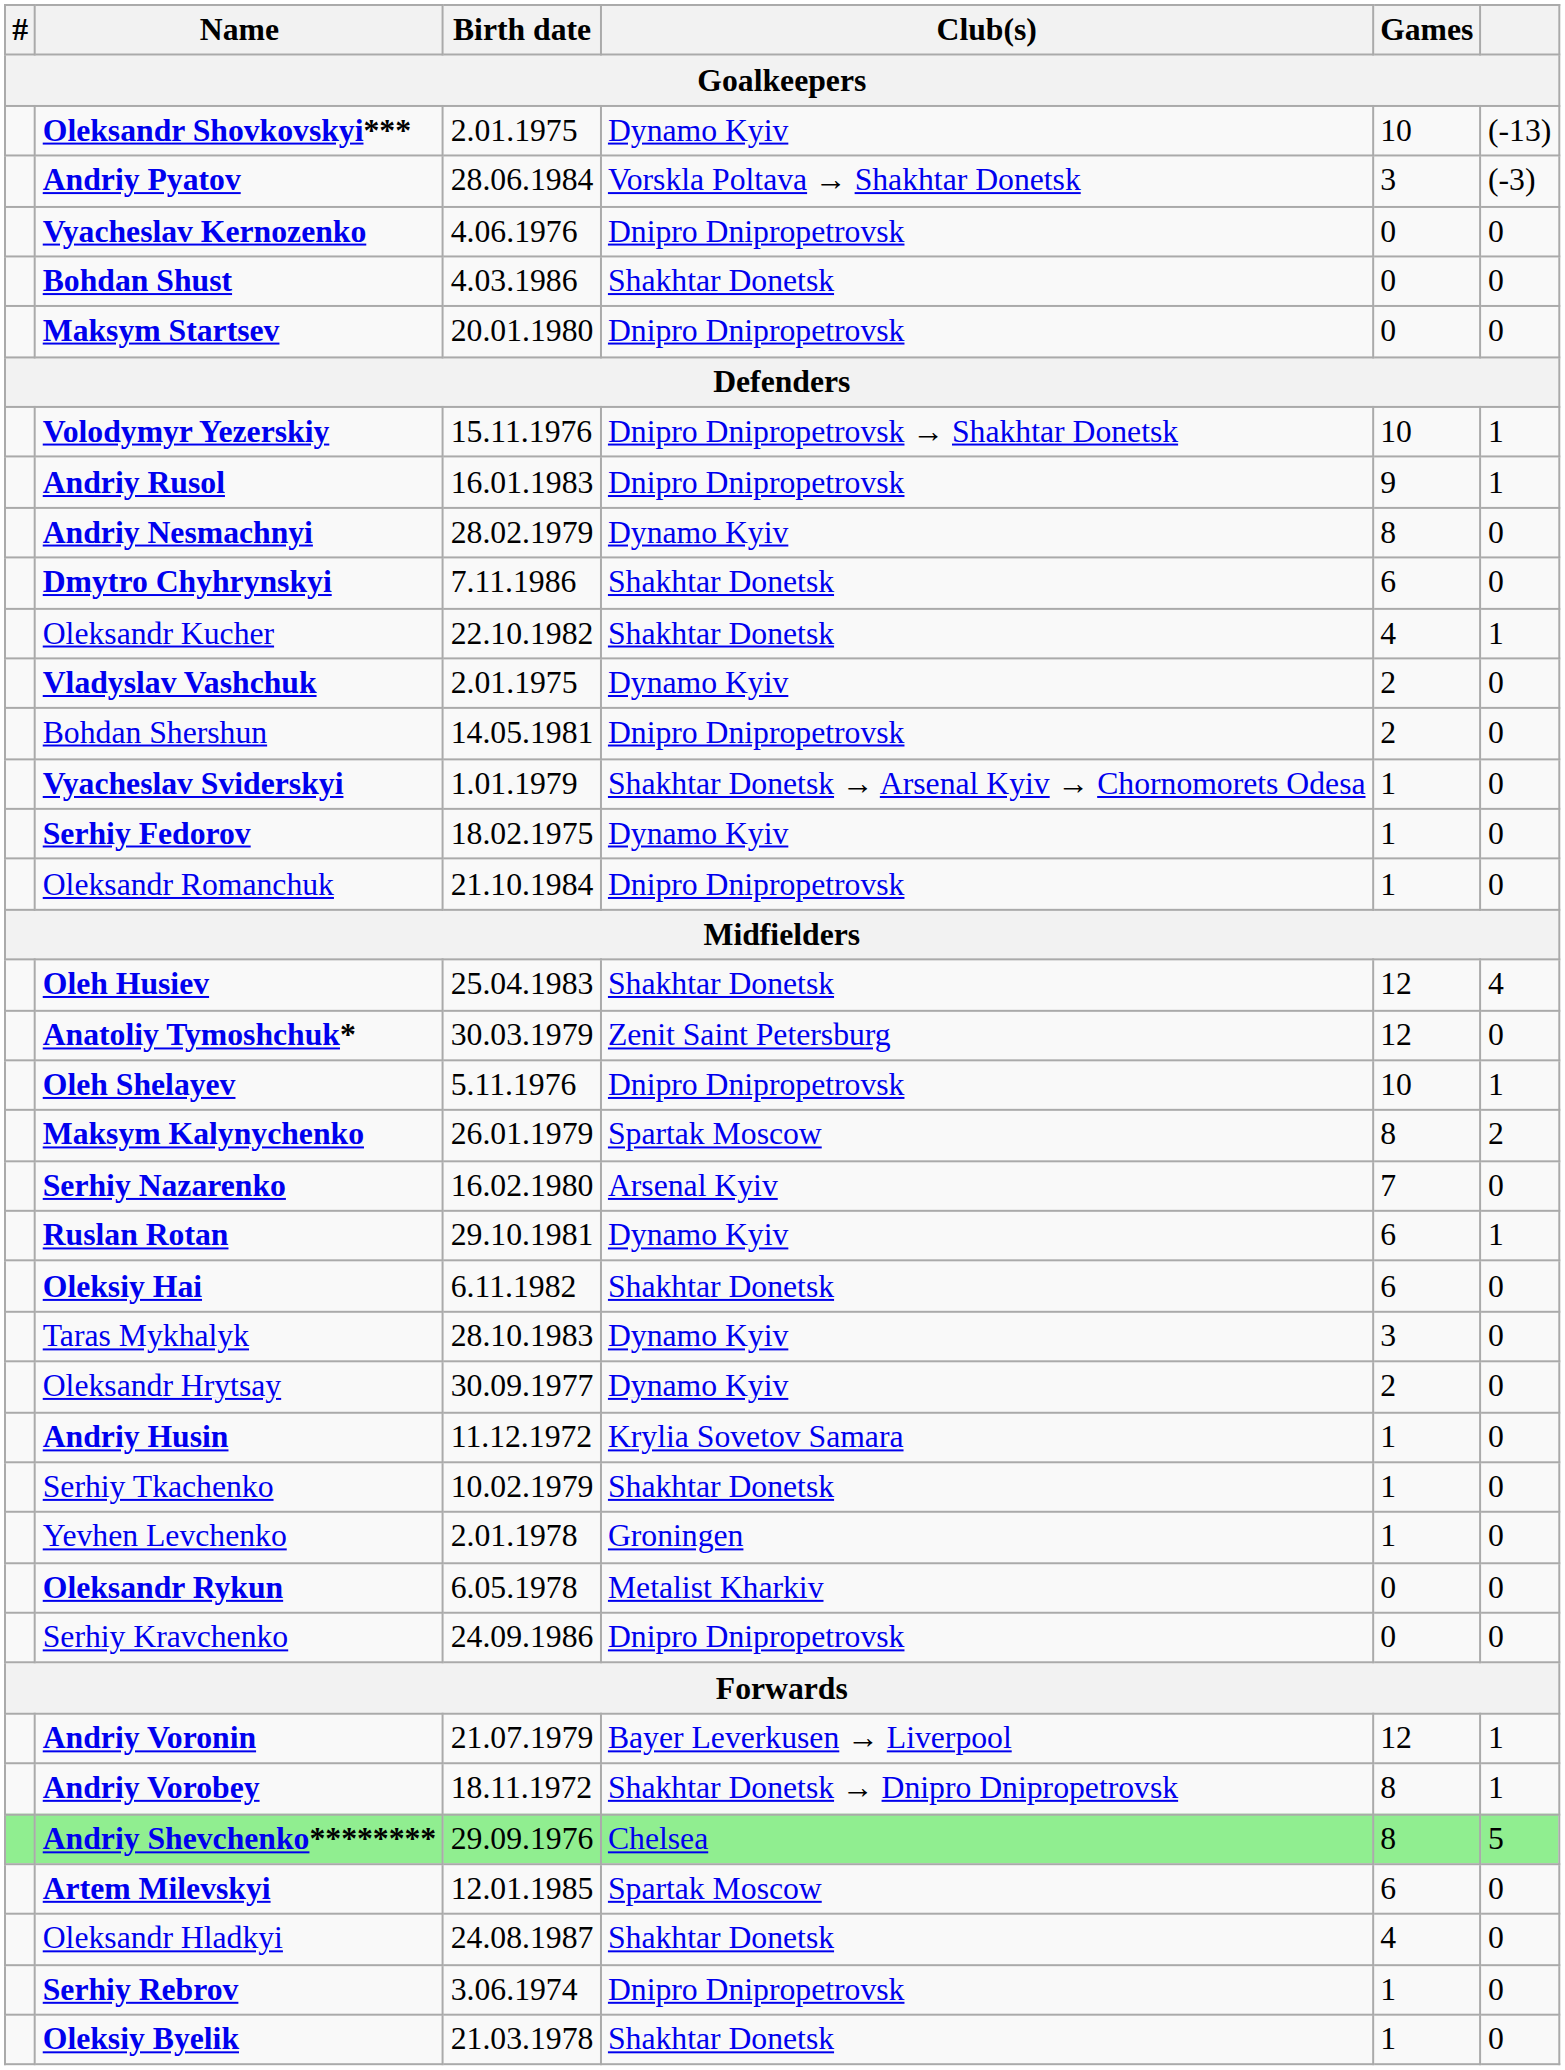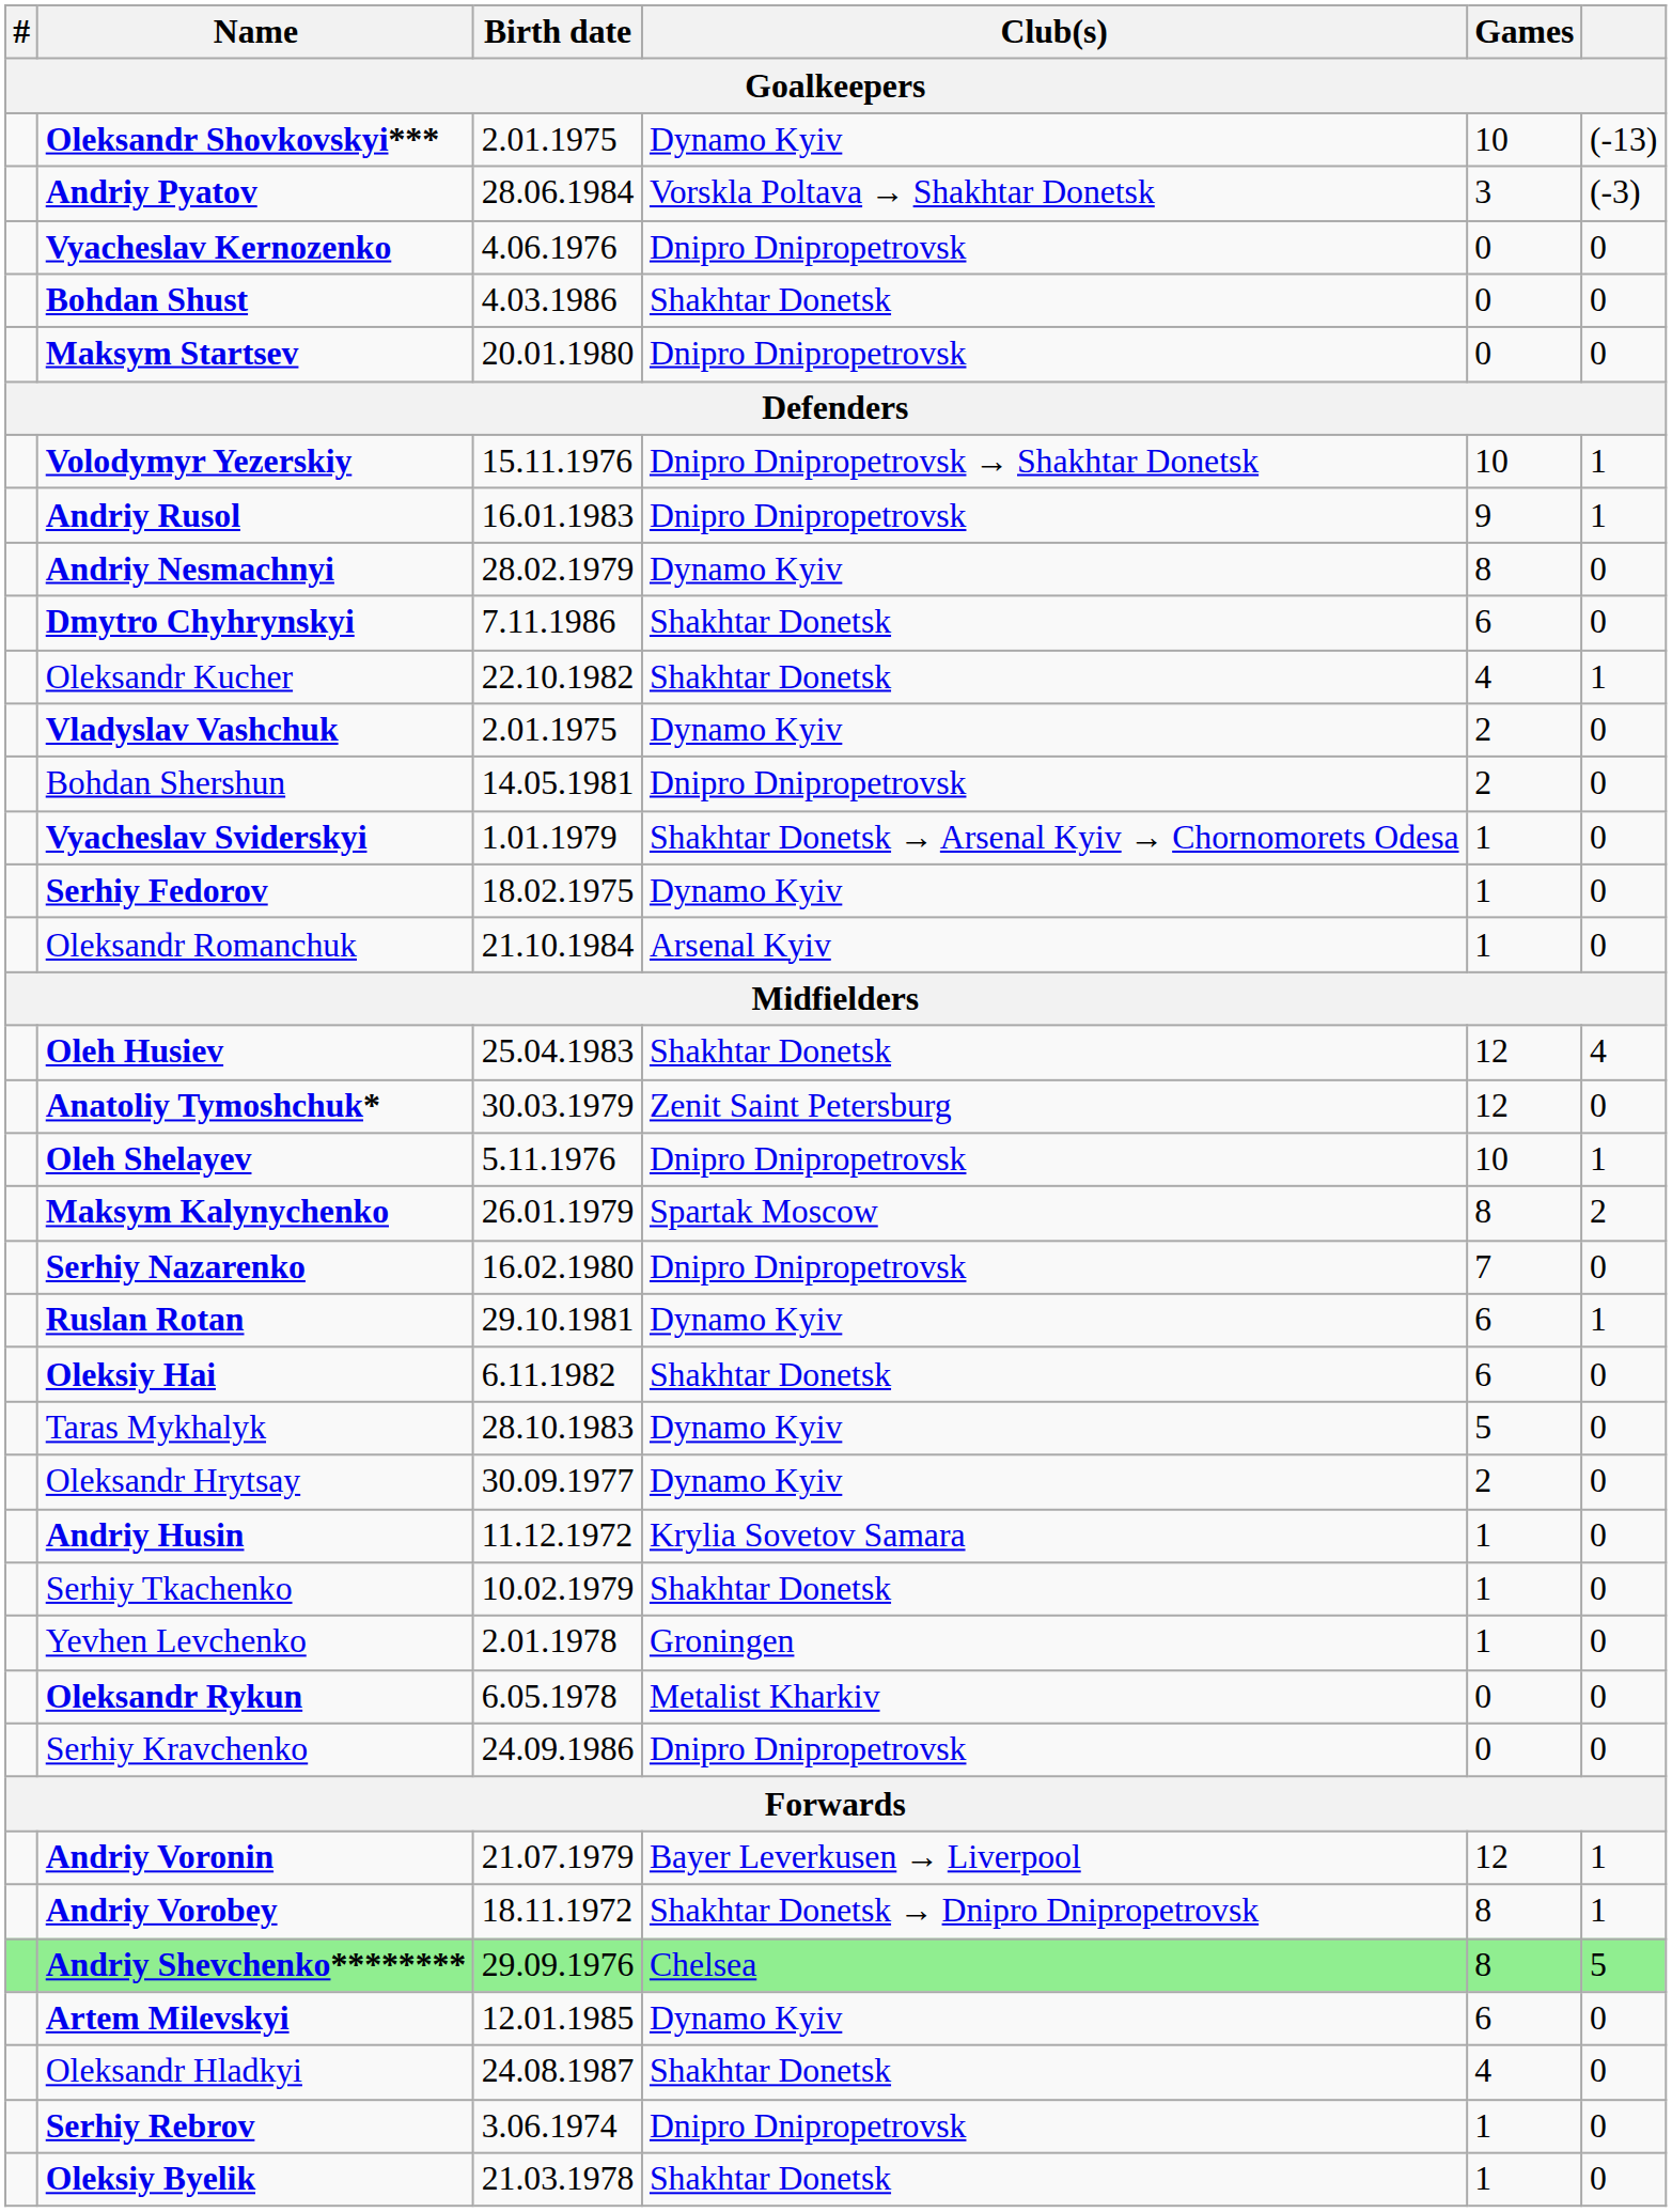 <table class="wikitable">
 <tr>
 <th>#</th>
 <th>Name</th>
 <th>Birth date</th>
 <th>Club(s)</th>
 <th>Games</th>
 <th></th>
 </tr>
 <tr>
 <th colspan=6>Goalkeepers</th>
 </tr>
 <tr>
 <td></td>
 <td><strong><a href='#'>Oleksandr Shovkovskyi</a>***</strong></td>
 <td>2.01.1975</td>
 <td><a href='#'>Dynamo Kyiv</a></td>
 <td>10</td>
 <td>(-13)</td>
 </tr>
 <tr>
 <td></td>
 <td><strong><a href='#'>Andriy Pyatov</a></strong></td>
 <td>28.06.1984</td>
 <td><a href='#'>Vorskla Poltava</a> → <a href='#'>Shakhtar Donetsk</a></td>
 <td>3</td>
 <td>(-3)</td>
 </tr>
 <tr>
 <td></td>
 <td><strong><a href='#'>Vyacheslav Kernozenko</a></strong></td>
 <td>4.06.1976</td>
 <td><a href='#'>Dnipro Dnipropetrovsk</a></td>
 <td>0</td>
 <td>0</td>
 </tr>
 <tr>
 <td></td>
 <td><strong><a href='#'>Bohdan Shust</a></strong></td>
 <td>4.03.1986</td>
 <td><a href='#'>Shakhtar Donetsk</a></td>
 <td>0</td>
 <td>0</td>
 </tr>
 <tr>
 <td></td>
 <td><strong><a href='#'>Maksym Startsev</a></strong></td>
 <td>20.01.1980</td>
 <td><a href='#'>Dnipro Dnipropetrovsk</a></td>
 <td>0</td>
 <td>0</td>
 </tr>
 <tr>
 <th colspan=6>Defenders</th>
 </tr>
 <tr>
 <td></td>
 <td><strong><a href='#'>Volodymyr Yezerskiy</a></strong></td>
 <td>15.11.1976</td>
 <td><a href='#'>Dnipro Dnipropetrovsk</a> → <a href='#'>Shakhtar Donetsk</a></td>
 <td>10</td>
 <td>1</td>
 </tr>
 <tr>
 <td></td>
 <td><strong><a href='#'>Andriy Rusol</a></strong></td>
 <td>16.01.1983</td>
 <td><a href='#'>Dnipro Dnipropetrovsk</a></td>
 <td>9</td>
 <td>1</td>
 </tr>
 <tr>
 <td></td>
 <td><strong><a href='#'>Andriy Nesmachnyi</a></strong></td>
 <td>28.02.1979</td>
 <td><a href='#'>Dynamo Kyiv</a></td>
 <td>8</td>
 <td>0</td>
 </tr>
 <tr>
 <td></td>
 <td><strong><a href='#'>Dmytro Chyhrynskyi</a></strong></td>
 <td>7.11.1986</td>
 <td><a href='#'>Shakhtar Donetsk</a></td>
 <td>6</td>
 <td>0</td>
 </tr>
 <tr>
 <td></td>
 <td><a href='#'>Oleksandr Kucher</a></td>
 <td>22.10.1982</td>
 <td><a href='#'>Shakhtar Donetsk</a></td>
 <td>4</td>
 <td>1</td>
 </tr>
 <tr>
 <td></td>
 <td><strong><a href='#'>Vladyslav Vashchuk</a></strong></td>
 <td>2.01.1975</td>
 <td><a href='#'>Dynamo Kyiv</a></td>
 <td>2</td>
 <td>0</td>
 </tr>
 <tr>
 <td></td>
 <td><a href='#'>Bohdan Shershun</a></td>
 <td>14.05.1981</td>
 <td><a href='#'>Dnipro Dnipropetrovsk</a></td>
 <td>2</td>
 <td>0</td>
 </tr>
 <tr>
 <td></td>
 <td><strong><a href='#'>Vyacheslav Sviderskyi</a></strong></td>
 <td>1.01.1979</td>
 <td><a href='#'>Shakhtar Donetsk</a> → <a href='#'>Arsenal Kyiv</a> → <a href='#'>Chornomorets Odesa</a></td>
 <td>1</td>
 <td>0</td>
 </tr>
 <tr>
 <td></td>
 <td><strong><a href='#'>Serhiy Fedorov</a></strong></td>
 <td>18.02.1975</td>
 <td><a href='#'>Dynamo Kyiv</a></td>
 <td>1</td>
 <td>0</td>
 </tr>
 <tr>
 <td></td>
 <td><a href='#'>Oleksandr Romanchuk</a></td>
 <td>21.10.1984</td>
-<td><a href='#'>Dnipro Dnipropetrovsk</a></td>
+<td><a href='#'>Arsenal Kyiv</a></td>
 <td>1</td>
 <td>0</td>
 </tr>
 <tr>
 <th colspan=6>Midfielders</th>
 </tr>
 <tr>
 <td></td>
 <td><strong><a href='#'>Oleh Husiev</a></strong></td>
 <td>25.04.1983</td>
 <td><a href='#'>Shakhtar Donetsk</a></td>
 <td>12</td>
 <td>4</td>
 </tr>
 <tr>
 <td></td>
 <td><strong><a href='#'>Anatoliy Tymoshchuk</a>*</strong></td>
 <td>30.03.1979</td>
 <td> <a href='#'>Zenit Saint Petersburg</a></td>
 <td>12</td>
 <td>0</td>
 </tr>
 <tr>
 <td></td>
 <td><strong><a href='#'>Oleh Shelayev</a></strong></td>
 <td>5.11.1976</td>
 <td><a href='#'>Dnipro Dnipropetrovsk</a></td>
 <td>10</td>
 <td>1</td>
 </tr>
 <tr>
 <td></td>
 <td><strong><a href='#'>Maksym Kalynychenko</a></strong></td>
 <td>26.01.1979</td>
 <td> <a href='#'>Spartak Moscow</a></td>
 <td>8</td>
 <td>2</td>
 </tr>
 <tr>
 <td></td>
 <td><strong><a href='#'>Serhiy Nazarenko</a></strong></td>
 <td>16.02.1980</td>
-<td><a href='#'>Arsenal Kyiv</a></td>
+<td><a href='#'>Dnipro Dnipropetrovsk</a></td>
 <td>7</td>
 <td>0</td>
 </tr>
 <tr>
 <td></td>
 <td><strong><a href='#'>Ruslan Rotan</a></strong></td>
 <td>29.10.1981</td>
 <td><a href='#'>Dynamo Kyiv</a></td>
 <td>6</td>
 <td>1</td>
 </tr>
 <tr>
 <td></td>
 <td><strong><a href='#'>Oleksiy Hai</a></strong></td>
 <td>6.11.1982</td>
 <td><a href='#'>Shakhtar Donetsk</a></td>
 <td>6</td>
 <td>0</td>
 </tr>
 <tr>
 <td></td>
 <td><a href='#'>Taras Mykhalyk</a></td>
 <td>28.10.1983</td>
 <td><a href='#'>Dynamo Kyiv</a></td>
-<td>3</td>
+<td>5</td>
 <td>0</td>
 </tr>
 <tr>
 <td></td>
 <td><a href='#'>Oleksandr Hrytsay</a></td>
 <td>30.09.1977</td>
 <td><a href='#'>Dynamo Kyiv</a></td>
 <td>2</td>
 <td>0</td>
 </tr>
 <tr>
 <td></td>
 <td><strong><a href='#'>Andriy Husin</a></strong></td>
 <td>11.12.1972</td>
 <td> <a href='#'>Krylia Sovetov Samara</a></td>
 <td>1</td>
 <td>0</td>
 </tr>
 <tr>
 <td></td>
 <td><a href='#'>Serhiy Tkachenko</a></td>
 <td>10.02.1979</td>
 <td><a href='#'>Shakhtar Donetsk</a></td>
 <td>1</td>
 <td>0</td>
 </tr>
 <tr>
 <td></td>
 <td><a href='#'>Yevhen Levchenko</a></td>
 <td>2.01.1978</td>
 <td> <a href='#'>Groningen</a></td>
 <td>1</td>
 <td>0</td>
 </tr>
 <tr>
 <td></td>
 <td><strong><a href='#'>Oleksandr Rykun</a></strong></td>
 <td>6.05.1978</td>
 <td><a href='#'>Metalist Kharkiv</a></td>
 <td>0</td>
 <td>0</td>
 </tr>
 <tr>
 <td></td>
 <td><a href='#'>Serhiy Kravchenko</a></td>
 <td>24.09.1986</td>
 <td><a href='#'>Dnipro Dnipropetrovsk</a></td>
 <td>0</td>
 <td>0</td>
 </tr>
 <tr>
 <th colspan=6>Forwards</th>
 </tr>
 <tr>
 <td></td>
 <td><strong><a href='#'>Andriy Voronin</a></strong></td>
 <td>21.07.1979</td>
 <td> <a href='#'>Bayer Leverkusen</a> →  <a href='#'>Liverpool</a></td>
 <td>12</td>
 <td>1</td>
 </tr>
 <tr>
 <td></td>
 <td><strong><a href='#'>Andriy Vorobey</a></strong></td>
 <td>18.11.1972</td>
 <td><a href='#'>Shakhtar Donetsk</a> → <a href='#'>Dnipro Dnipropetrovsk</a></td>
 <td>8</td>
 <td>1</td>
 </tr>
 <tr bgcolor=lightgreen>
 <td></td>
 <td><strong><a href='#'>Andriy Shevchenko</a>********</strong></td>
 <td>29.09.1976</td>
 <td> <a href='#'>Chelsea</a></td>
 <td>8</td>
 <td>5</td>
 </tr>
 <tr>
 <td></td>
 <td><strong><a href='#'>Artem Milevskyi</a></strong></td>
 <td>12.01.1985</td>
-<td> <a href='#'>Spartak Moscow</a></td>
+<td><a href='#'>Dynamo Kyiv</a></td>
 <td>6</td>
 <td>0</td>
 </tr>
 <tr>
 <td></td>
 <td><a href='#'>Oleksandr Hladkyi</a></td>
 <td>24.08.1987</td>
 <td><a href='#'>Shakhtar Donetsk</a></td>
 <td>4</td>
 <td>0</td>
 </tr>
 <tr>
 <td></td>
 <td><strong><a href='#'>Serhiy Rebrov</a></strong></td>
 <td>3.06.1974</td>
 <td><a href='#'>Dnipro Dnipropetrovsk</a></td>
 <td>1</td>
 <td>0</td>
 </tr>
 <tr>
 <td></td>
 <td><strong><a href='#'>Oleksiy Byelik</a></strong></td>
 <td>21.03.1978</td>
 <td><a href='#'>Shakhtar Donetsk</a></td>
 <td>1</td>
 <td>0</td>
 </tr>
 </table>
